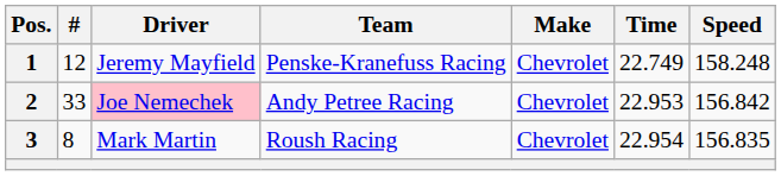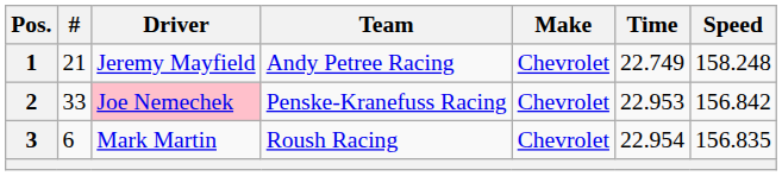 <table class="wikitable" style="font-size:95%">
 <tr>
 <th>Pos.</th>
 <th>#</th>
 <th>Driver</th>
 <th>Team</th>
 <th>Make</th>
 <th>Time</th>
 <th>Speed</th>
 </tr>
 <tr>
 <th>1</th>
-<td>12</td>
+<td>21</td>
 <td><a href='#'>Jeremy Mayfield</a></td>
-<td><a href='#'>Penske-Kranefuss Racing</a></td>
+<td><a href='#'>Andy Petree Racing</a></td>
 <td><a href='#'>Chevrolet</a></td>
 <td>22.749</td>
 <td>158.248</td>
 </tr>
 <tr>
 <th>2</th>
 <td>33</td>
 <td style="background: pink;"><a href='#'>Joe Nemechek</a></td>
-<td><a href='#'>Andy Petree Racing</a></td>
+<td><a href='#'>Penske-Kranefuss Racing</a></td>
 <td><a href='#'>Chevrolet</a></td>
 <td>22.953</td>
 <td>156.842</td>
 </tr>
 <tr>
 <th>3</th>
-<td>8</td>
+<td>6</td>
 <td><a href='#'>Mark Martin</a></td>
 <td><a href='#'>Roush Racing</a></td>
 <td><a href='#'>Chevrolet</a></td>
 <td>22.954</td>
 <td>156.835</td>
 </tr>
 <tr>
 <th colspan="7"></th>
 </tr>
 </table>
